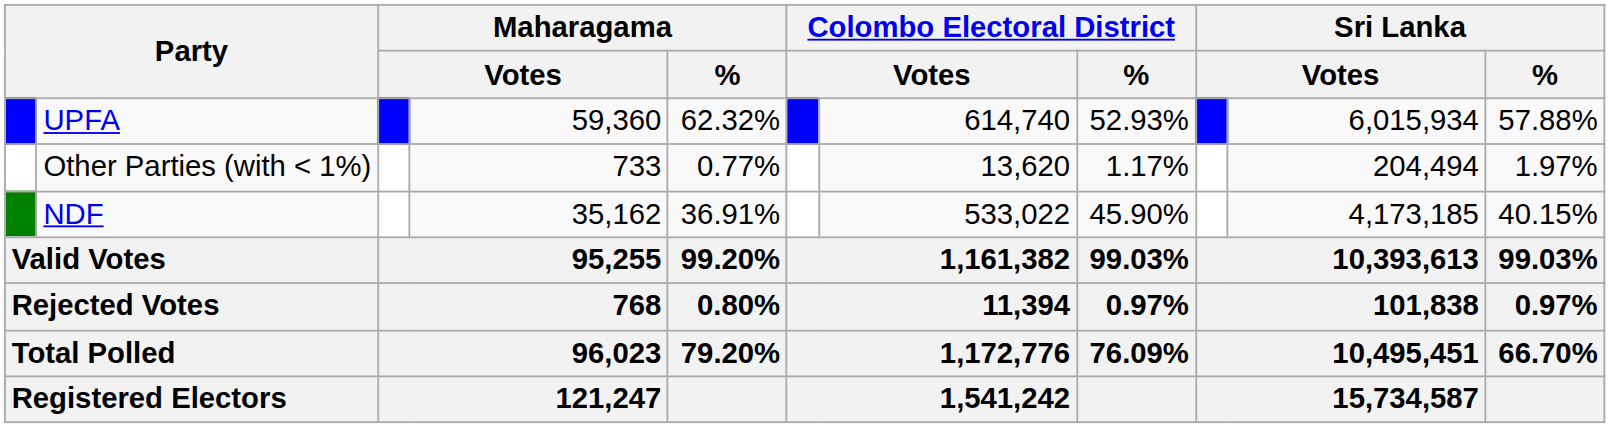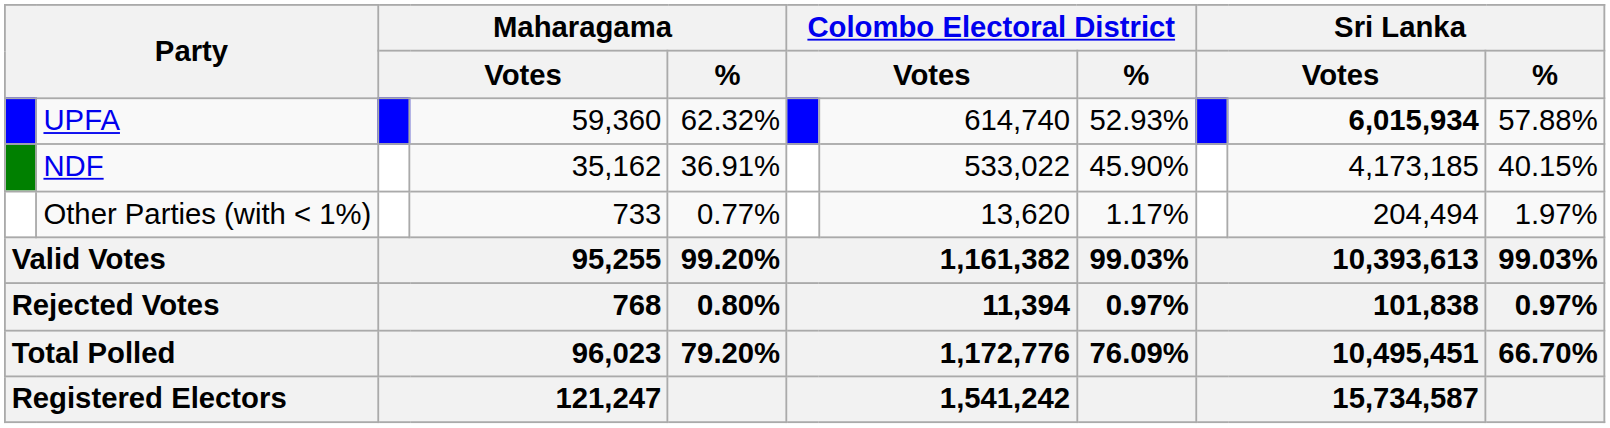 <table class="wikitable">
 <tr>
 <th colspan="2" width="144px"rowspan="2">Party</th>
 <th colspan="3" width="216px">Maharagama</th>
 <th colspan="3" width="216px"><a href='#'>Colombo Electoral District</a></th>
 <th colspan="3" width="216px">Sri Lanka</th>
 </tr>
 <tr>
 <th colspan="2" width="144px">Votes</th>
 <th>%</th>
 <th colspan="2" width="144px">Votes</th>
 <th>%</th>
 <th colspan="2" width="144px">Votes</th>
 <th>%</th>
 </tr>
 <tr>
 <td style="background-color:blue;" width="10px"></td>
 <td style="text-align:left;"><a href='#'>UPFA</a></td>
 <td style="background-color:blue;" width="10px"></td>
 <td style="text-align:right;">59,360</td>
 <td style="text-align:right;">62.32%</td>
 <td style="background-color:blue;" width="10px"></td>
 <td style="text-align:right;">614,740</td>
 <td style="text-align:right;">52.93%</td>
 <td style="background-color:blue;" width="10px"></td>
-<td style="text-align:right;">6,015,934</td>
+<td style="text-align:right;"><strong>6,015,934</strong></td>
 <td style="text-align:right;">57.88%</td>
+</tr>
+<tr>
+<td style="background-color:green;" width="10px"></td>
+<td style="text-align:left;"><a href='#'>NDF</a></td>
+<td style="background-color:white;" width="10px"></td>
+<td style="text-align:right;">35,162</td>
+<td style="text-align:right;">36.91%</td>
+<td style="background-color:white;" width="10px"></td>
+<td style="text-align:right;">533,022</td>
+<td style="text-align:right;">45.90%</td>
+<td style="background-color:white;" width="10px"></td>
+<td style="text-align:right;">4,173,185</td>
+<td style="text-align:right;">40.15%</td>
 </tr>
 <tr>
 <td style="background-color:white;" width="10px"></td>
 <td style="text-align:left;">Other Parties (with < 1%)</td>
 <td style="background-color:white;" width="10px"></td>
 <td style="text-align:right;">733</td>
 <td style="text-align:right;">0.77%</td>
 <td style="background-color:white;" width="10px"></td>
 <td style="text-align:right;">13,620</td>
 <td style="text-align:right;">1.17%</td>
 <td style="background-color:white;" width="10px"></td>
 <td style="text-align:right;">204,494</td>
 <td style="text-align:right;">1.97%</td>
-</tr>
-<tr>
-<td style="background-color:green;" width="10px"></td>
-<td style="text-align:left;"><a href='#'>NDF</a></td>
-<td style="background-color:white;" width="10px"></td>
-<td style="text-align:right;">35,162</td>
-<td style="text-align:right;">36.91%</td>
-<td style="background-color:white;" width="10px"></td>
-<td style="text-align:right;">533,022</td>
-<td style="text-align:right;">45.90%</td>
-<td style="background-color:white;" width="10px"></td>
-<td style="text-align:right;">4,173,185</td>
-<td style="text-align:right;">40.15%</td>
 </tr>
 <tr>
 <th colspan="2" width="144px"style="text-align:left;">Valid Votes</th>
 <th style="text-align:right;"colspan="2" width="144px">95,255</th>
 <th style="text-align:right;">99.20%</th>
 <th style="text-align:right;"colspan="2" width="144px">1,161,382</th>
 <th style="text-align:right;">99.03%</th>
 <th style="text-align:right;"colspan="2" width="144px">10,393,613</th>
 <th style="text-align:right;">99.03%</th>
 </tr>
 <tr>
 <th colspan="2" width="144px"style="text-align:left;">Rejected Votes</th>
 <th style="text-align:right;"colspan="2" width="144px">768</th>
 <th style="text-align:right;">0.80%</th>
 <th style="text-align:right;"colspan="2" width="144px">11,394</th>
 <th style="text-align:right;">0.97%</th>
 <th style="text-align:right;"colspan="2" width="144px">101,838</th>
 <th style="text-align:right;">0.97%</th>
 </tr>
 <tr>
 <th colspan="2" width="144px"style="text-align:left;">Total Polled</th>
 <th style="text-align:right;"colspan="2" width="144px">96,023</th>
 <th style="text-align:right;">79.20%</th>
 <th style="text-align:right;"colspan="2" width="144px">1,172,776</th>
 <th style="text-align:right;">76.09%</th>
 <th style="text-align:right;"colspan="2" width="144px">10,495,451</th>
 <th style="text-align:right;">66.70%</th>
 </tr>
 <tr>
 <th colspan="2" width="144px"style="text-align:left;">Registered Electors</th>
 <th style="text-align:right;"colspan="2" width="144px">121,247</th>
 <th></th>
 <th style="text-align:right;"colspan="2" width="144px">1,541,242</th>
 <th></th>
 <th style="text-align:right;"colspan="2" width="144px">15,734,587</th>
 <th></th>
 </tr>
 </table>
